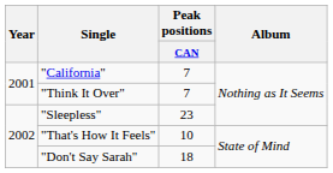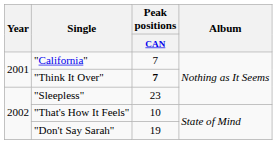 <table class="wikitable">
 <tr>
 <th rowspan="2">Year</th>
 <th rowspan="2">Single</th>
 <th colspan="1">Peak positions</th>
 <th rowspan="2">Album</th>
 </tr>
 <tr>
 <th width="60"><small><a href='#'>CAN</a></small><br></th>
 </tr>
 <tr>
 <td rowspan="2">2001</td>
 <td>"<a href='#'>California</a>"</td>
 <td align="center">7</td>
 <td rowspan="3"><em>Nothing as It Seems</em></td>
 </tr>
 <tr>
 <td>"Think It Over"</td>
-<td align="center">7</td>
+<td align="center"><strong>7</strong></td>
 </tr>
 <tr>
 <td rowspan="3">2002</td>
 <td>"Sleepless"</td>
 <td align="center">23</td>
 </tr>
 <tr>
 <td>"That's How It Feels"</td>
 <td align="center">10</td>
 <td rowspan="2"><em>State of Mind</em></td>
 </tr>
 <tr>
 <td>"Don't Say Sarah"</td>
-<td align="center">18</td>
+<td align="center">19</td>
 </tr>
 </table>
